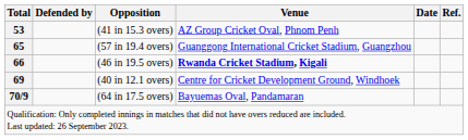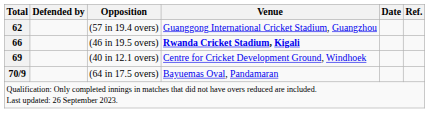 <table class="wikitable">
 <tr>
 <th scope="col">Total</th>
 <th scope="col">Defended by</th>
 <th scope="col">Opposition</th>
 <th scope="col">Venue</th>
 <th scope="col">Date</th>
 <th scope="col">Ref.</th>
 </tr>
 <tr>
-<th scope="row">53</th>
-<td></td>
-<td> (41 in 15.3 overs)</td>
-<td><a href='#'>AZ Group Cricket Oval</a>, <a href='#'>Phnom Penh</a></td>
-<td><a href='#'></a></td>
-<td></td>
-</tr>
-<tr>
-<th scope="row">65</th>
+<th scope="row">62</th>
 <td></td>
 <td> (57 in 19.4 overs)</td>
 <td><a href='#'>Guanggong International Cricket Stadium</a>, <a href='#'>Guangzhou</a></td>
 <td><a href='#'></a></td>
 <td></td>
 </tr>
 <tr>
 <th scope="row">66</th>
 <td></td>
 <td> (46 in 19.5 overs)</td>
 <td><strong><a href='#'>Rwanda Cricket Stadium</a>, <a href='#'>Kigali</a></strong></td>
 <td><a href='#'></a></td>
 <td></td>
 </tr>
 <tr>
 <th scope="row">69</th>
 <td></td>
 <td> (40 in 12.1 overs)</td>
 <td><a href='#'>Centre for Cricket Development Ground</a>, <a href='#'>Windhoek</a></td>
 <td><a href='#'></a></td>
 <td></td>
 </tr>
 <tr>
 <th scope="row">70/9</th>
 <td></td>
 <td> (64 in 17.5 overs)</td>
 <td><a href='#'>Bayuemas Oval</a>, <a href='#'>Pandamaran</a></td>
 <td><a href='#'></a></td>
 <td></td>
 </tr>
 <tr>
 <td scope="row" colspan=6><small>Qualification: Only completed innings in matches that did not have overs reduced are included.</small><br><small>Last updated: 26 September 2023.</small></td>
 </tr>
 </table>
